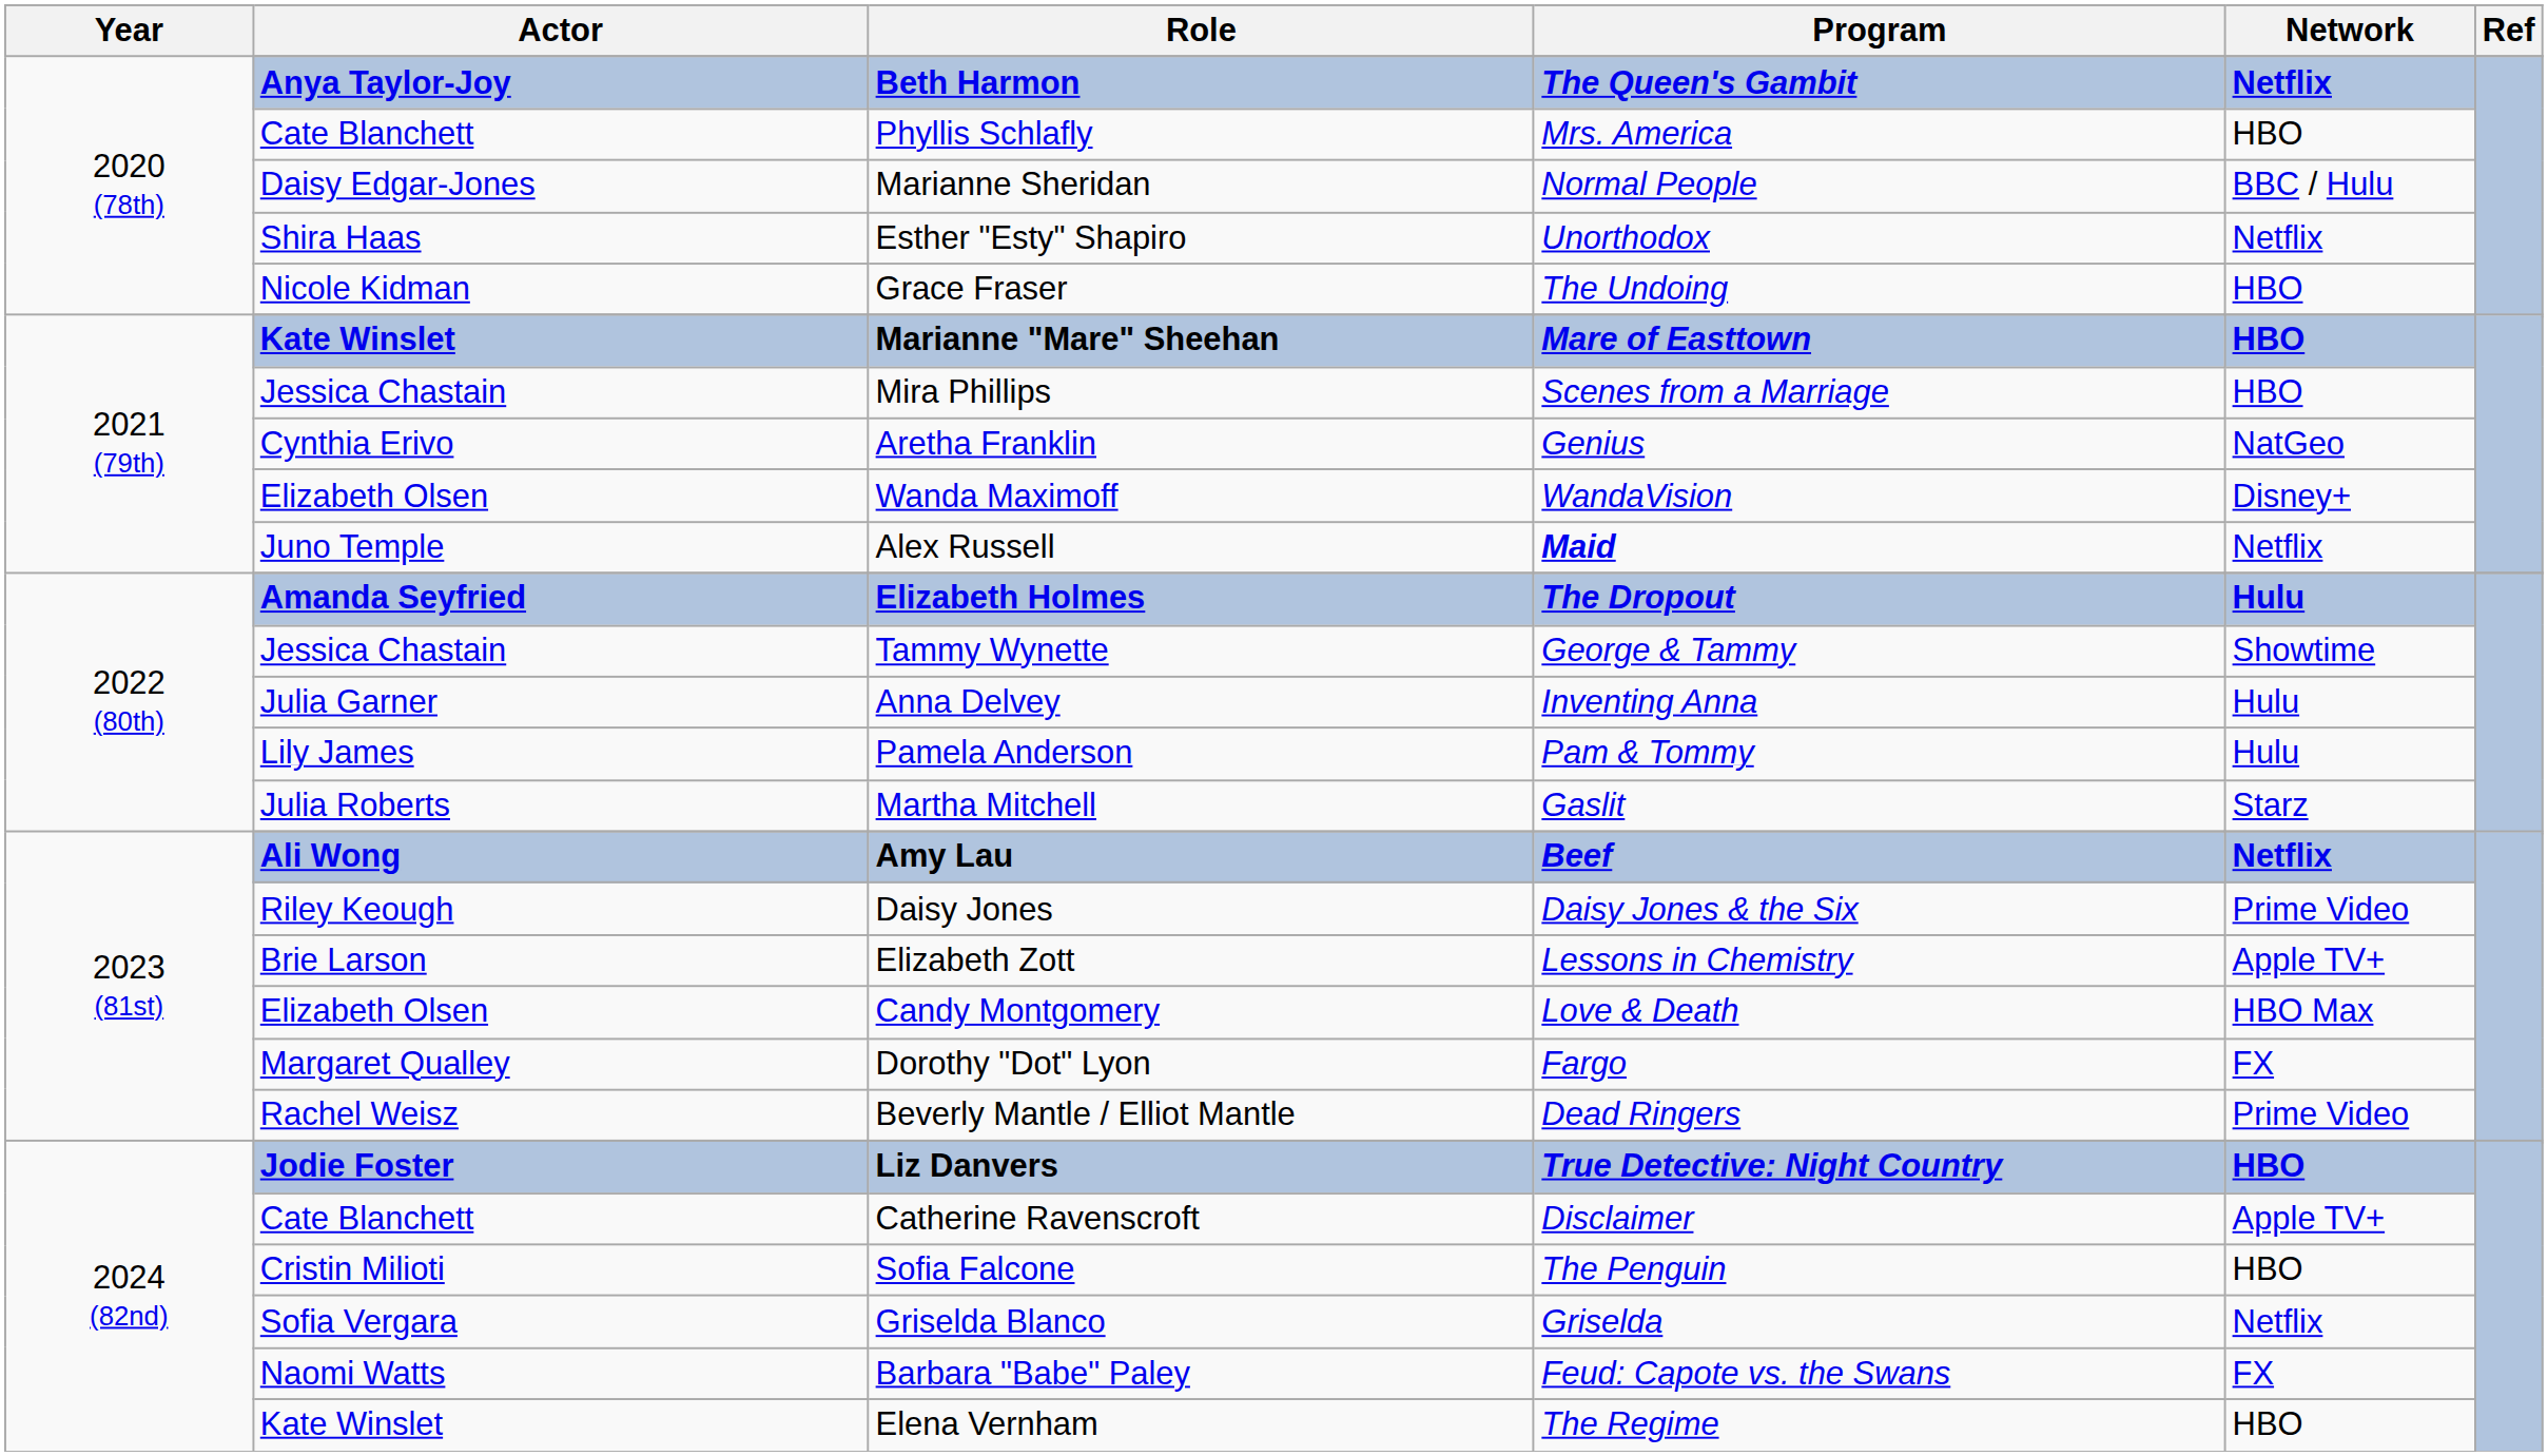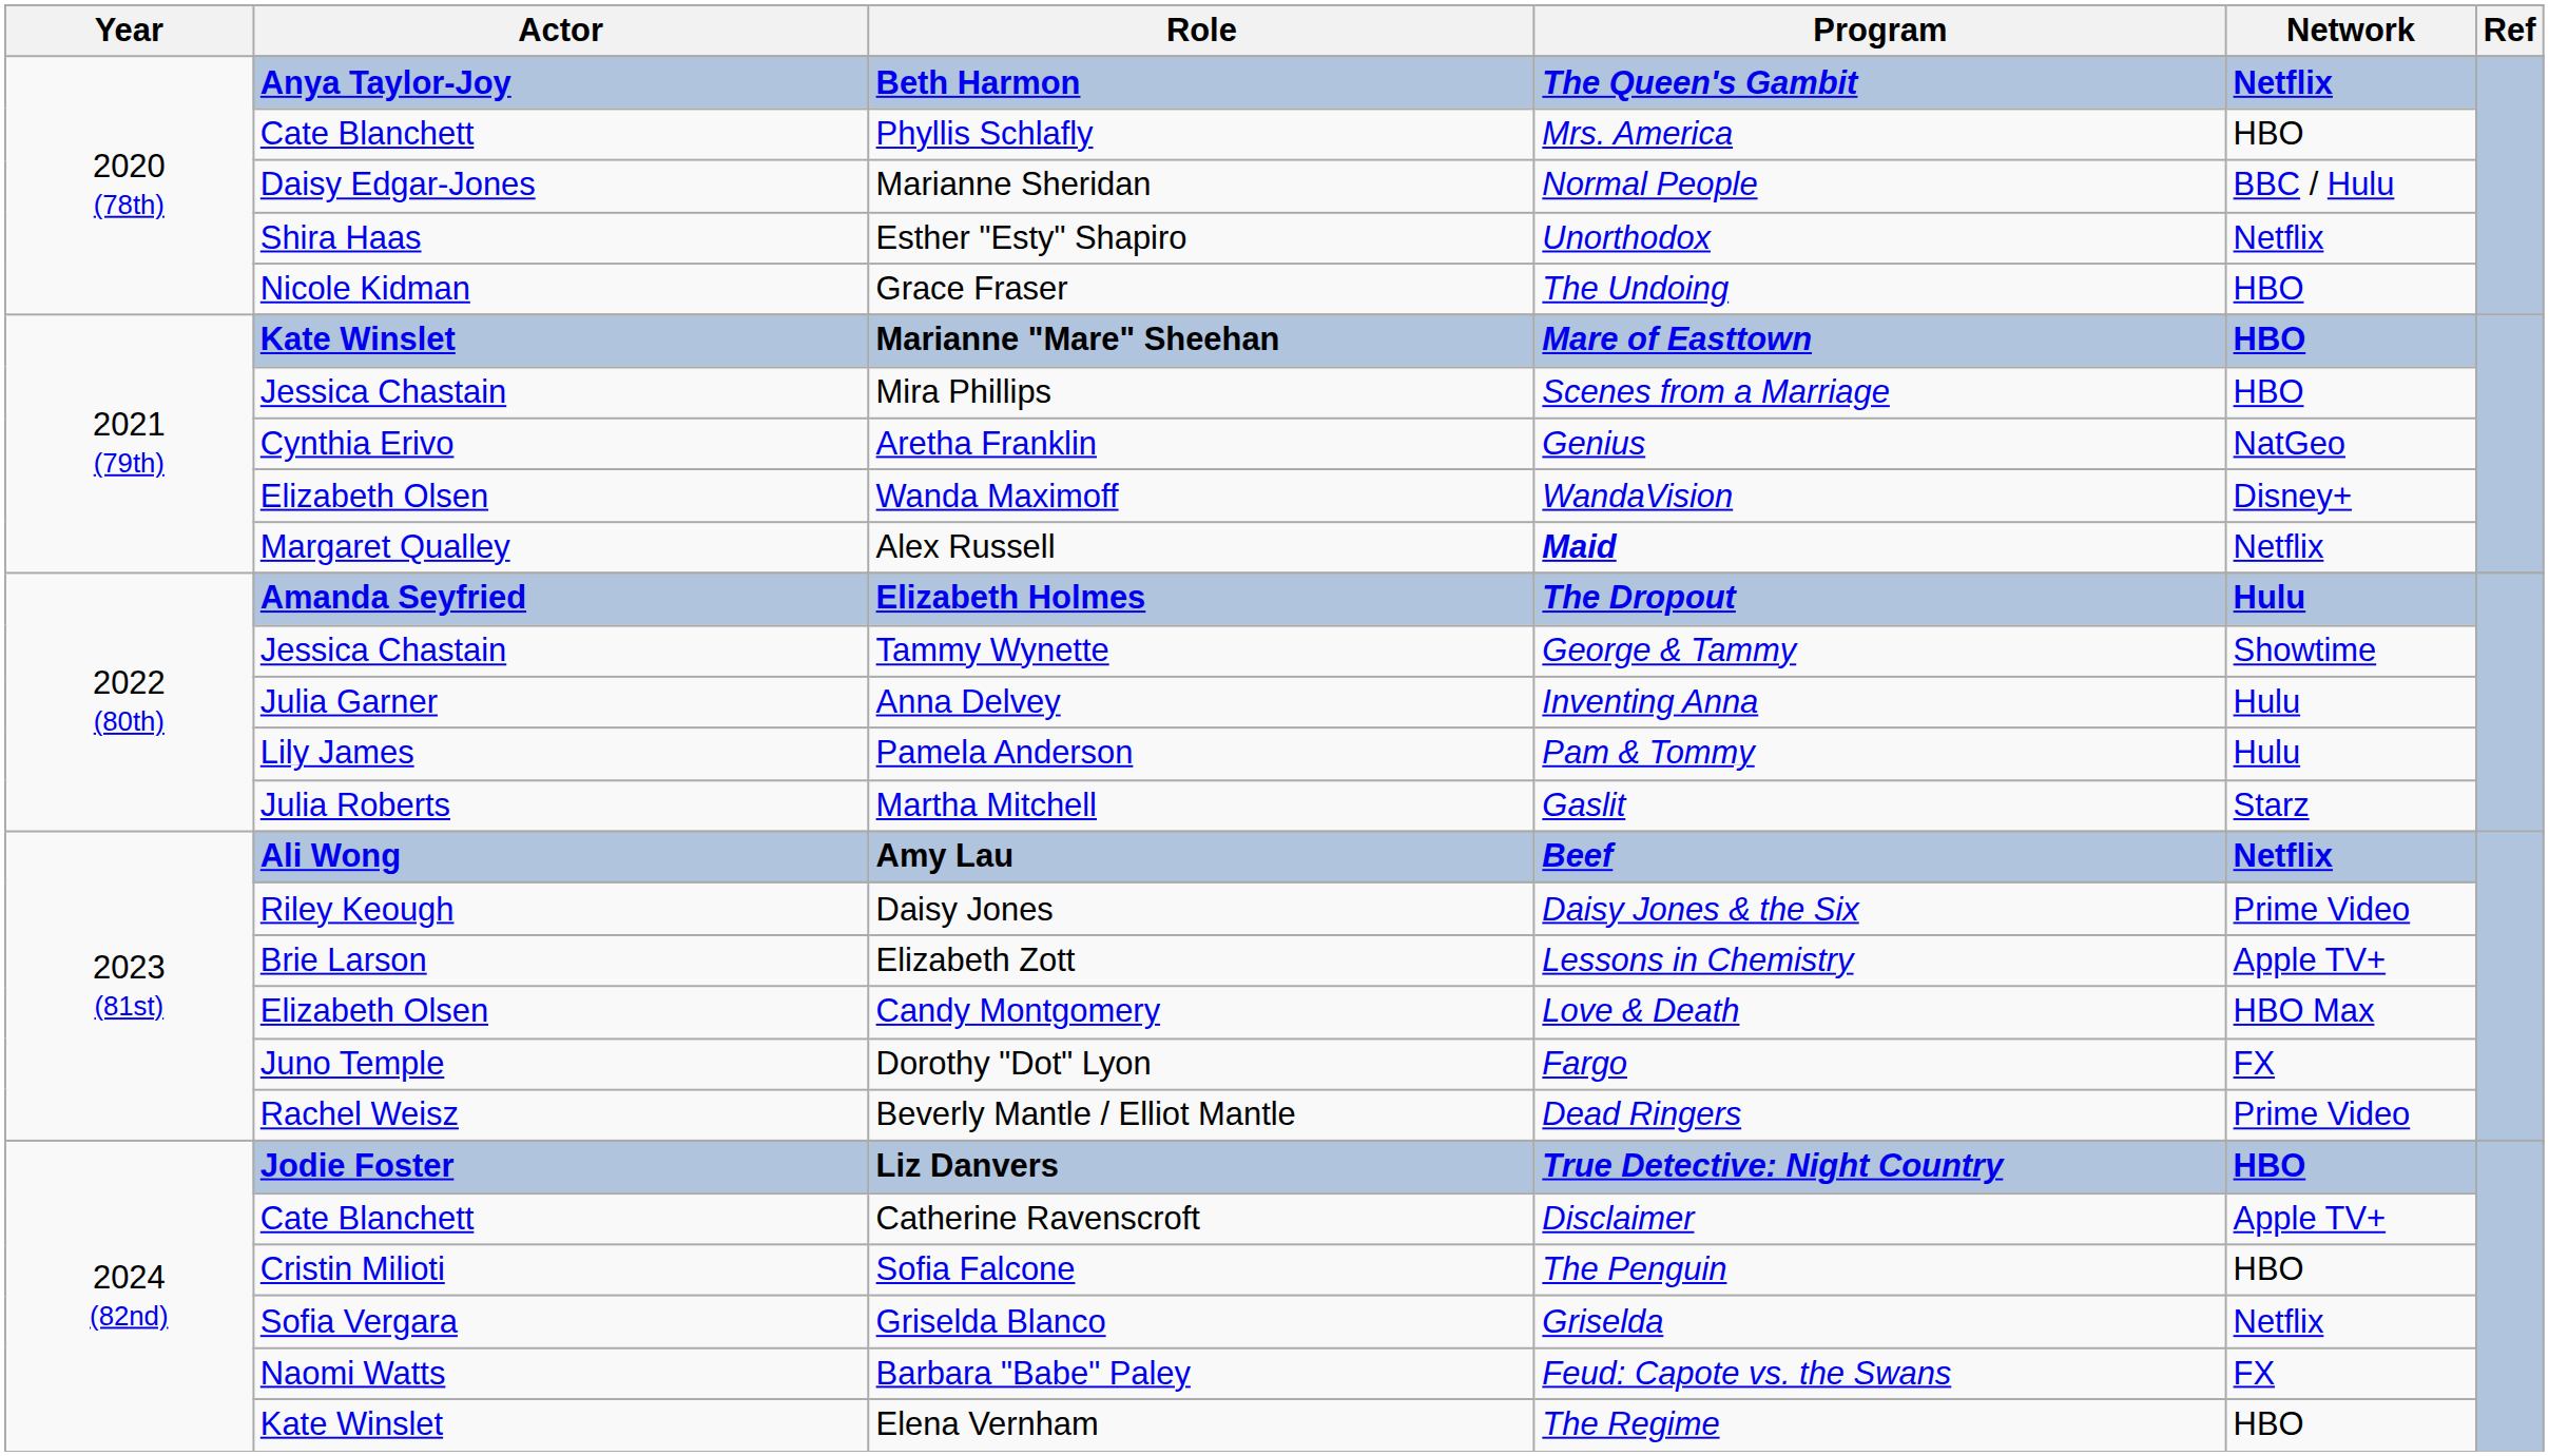 <table class="wikitable">
 <tr>
 <th style="width:10%;">Year</th>
 <th style="width:25%;">Actor</th>
 <th style="width:27%;">Role</th>
 <th style="width:28%;">Program</th>
 <th style="width:12%;">Network</th>
 <th style="width:3%;">Ref</th>
 </tr>
 <tr>
 <td rowspan="6" style="text-align:center;">2020 <br><small><a href='#'>(78th)</a></small></td>
 </tr>
 <tr style="background:#B0C4DE;">
 <td><strong><a href='#'>Anya Taylor-Joy</a> </strong></td>
 <td><strong><a href='#'>Beth Harmon</a></strong></td>
 <td><strong><em><a href='#'>The Queen's Gambit</a></em></strong></td>
 <td><strong><a href='#'>Netflix</a></strong></td>
 <td rowspan=6></td>
 </tr>
 <tr>
 <td><a href='#'>Cate Blanchett</a></td>
 <td><a href='#'>Phyllis Schlafly</a></td>
 <td><em><a href='#'>Mrs. America</a></em></td>
 <td>HBO</td>
 </tr>
 <tr>
 <td><a href='#'>Daisy Edgar-Jones</a></td>
 <td>Marianne Sheridan</td>
 <td><em><a href='#'>Normal People</a></em></td>
 <td><a href='#'>BBC</a> / <a href='#'>Hulu</a></td>
 </tr>
 <tr>
 <td><a href='#'>Shira Haas</a></td>
 <td>Esther "Esty" Shapiro</td>
 <td><em><a href='#'>Unorthodox</a></em></td>
 <td><a href='#'>Netflix</a></td>
 </tr>
 <tr>
 <td><a href='#'>Nicole Kidman</a></td>
 <td>Grace Fraser</td>
 <td><em><a href='#'>The Undoing</a></em></td>
 <td><a href='#'>HBO</a></td>
 </tr>
 <tr>
 <td rowspan="6" style="text-align:center;">2021 <br><small><a href='#'>(79th)</a></small></td>
 </tr>
 <tr style="background:#B0C4DE;">
 <td><strong><a href='#'>Kate Winslet</a> </strong></td>
 <td><strong>Marianne "Mare" Sheehan</strong></td>
 <td><strong><em><a href='#'>Mare of Easttown</a></em></strong></td>
 <td><strong><a href='#'>HBO</a></strong></td>
 <td rowspan="5"></td>
 </tr>
 <tr>
 <td><a href='#'>Jessica Chastain</a></td>
 <td>Mira Phillips</td>
 <td><em><a href='#'>Scenes from a Marriage</a></em></td>
 <td><a href='#'>HBO</a></td>
 </tr>
 <tr>
 <td><a href='#'>Cynthia Erivo</a></td>
 <td><a href='#'>Aretha Franklin</a></td>
 <td><em><a href='#'>Genius</a></em></td>
 <td><a href='#'>NatGeo</a></td>
 </tr>
 <tr>
 <td><a href='#'>Elizabeth Olsen</a></td>
 <td><a href='#'>Wanda Maximoff</a></td>
 <td><em><a href='#'>WandaVision</a></em></td>
 <td><a href='#'>Disney+</a></td>
 </tr>
 <tr>
-<td><a href='#'>Juno Temple</a></td>
+<td><a href='#'>Margaret Qualley</a></td>
 <td>Alex Russell</td>
 <td><strong><em><a href='#'>Maid</a></em></strong></td>
 <td><a href='#'>Netflix</a></td>
 </tr>
 <tr>
 <td rowspan="6" style="text-align:center;">2022 <br> <small><a href='#'>(80th)</a></small></td>
 </tr>
 <tr style="background:#B0C4DE;">
 <td><strong><a href='#'>Amanda Seyfried</a> </strong></td>
 <td><strong><a href='#'>Elizabeth Holmes</a></strong></td>
 <td><strong><em><a href='#'>The Dropout</a></em></strong></td>
 <td><strong><a href='#'>Hulu</a></strong></td>
 <td rowspan="6"></td>
 </tr>
 <tr>
 <td><a href='#'>Jessica Chastain</a></td>
 <td><a href='#'>Tammy Wynette</a></td>
 <td><em><a href='#'>George & Tammy</a></em></td>
 <td><a href='#'>Showtime</a></td>
 </tr>
 <tr>
 <td><a href='#'>Julia Garner</a></td>
 <td><a href='#'>Anna Delvey</a></td>
 <td><em><a href='#'>Inventing Anna</a></em></td>
 <td><a href='#'>Hulu</a></td>
 </tr>
 <tr>
 <td><a href='#'>Lily James</a></td>
 <td><a href='#'>Pamela Anderson</a></td>
 <td><em><a href='#'>Pam & Tommy</a></em></td>
 <td><a href='#'>Hulu</a></td>
 </tr>
 <tr>
 <td><a href='#'>Julia Roberts</a></td>
 <td><a href='#'>Martha Mitchell</a></td>
 <td><em><a href='#'>Gaslit</a></em></td>
 <td><a href='#'>Starz</a></td>
 </tr>
 <tr>
 <td rowspan="7" style="text-align:center">2023 <br><small><a href='#'>(81st)</a></small></td>
 </tr>
 <tr style="background:#B0C4DE;">
 <td><strong><a href='#'>Ali Wong</a> </strong></td>
 <td><strong>Amy Lau</strong></td>
 <td><strong><em><a href='#'>Beef</a></em></strong></td>
 <td><strong><a href='#'>Netflix</a></strong></td>
 <td rowspan="7"></td>
 </tr>
 <tr>
 <td><a href='#'>Riley Keough</a></td>
 <td>Daisy Jones</td>
 <td><em><a href='#'>Daisy Jones & the Six</a></em></td>
 <td><a href='#'>Prime Video</a></td>
 </tr>
 <tr>
 <td><a href='#'>Brie Larson</a></td>
 <td>Elizabeth Zott</td>
 <td><em><a href='#'>Lessons in Chemistry</a></em></td>
 <td><a href='#'>Apple TV+</a></td>
 </tr>
 <tr>
 <td><a href='#'>Elizabeth Olsen</a></td>
 <td><a href='#'>Candy Montgomery</a></td>
 <td><em><a href='#'>Love & Death</a></em></td>
 <td><a href='#'>HBO Max</a></td>
 </tr>
 <tr>
-<td><a href='#'>Margaret Qualley</a></td>
+<td><a href='#'>Juno Temple</a></td>
 <td>Dorothy "Dot" Lyon</td>
 <td><em><a href='#'>Fargo</a></em></td>
 <td><a href='#'>FX</a></td>
 </tr>
 <tr>
 <td><a href='#'>Rachel Weisz</a></td>
 <td>Beverly Mantle / Elliot Mantle</td>
 <td><em><a href='#'>Dead Ringers</a></em></td>
 <td><a href='#'>Prime Video</a></td>
 </tr>
 <tr>
 <td rowspan="7" style="text-align:center">2024 <br><small><a href='#'>(82nd)</a></small></td>
 </tr>
 <tr style="background:#B0C4DE;">
 <td><strong><a href='#'>Jodie Foster</a> </strong></td>
 <td><strong>Liz Danvers</strong></td>
 <td><strong><em><a href='#'>True Detective: Night Country</a></em></strong></td>
 <td><strong><a href='#'>HBO</a></strong></td>
 <td rowspan="7"></td>
 </tr>
 <tr>
 <td><a href='#'>Cate Blanchett</a></td>
 <td>Catherine Ravenscroft</td>
 <td><em><a href='#'>Disclaimer</a></em></td>
 <td><a href='#'>Apple TV+</a></td>
 </tr>
 <tr>
 <td><a href='#'>Cristin Milioti</a></td>
 <td><a href='#'>Sofia Falcone</a></td>
 <td><em><a href='#'>The Penguin</a></em></td>
 <td>HBO</td>
 </tr>
 <tr>
 <td><a href='#'>Sofia Vergara</a></td>
 <td><a href='#'>Griselda Blanco</a></td>
 <td><em><a href='#'>Griselda</a></em></td>
 <td><a href='#'>Netflix</a></td>
 </tr>
 <tr>
 <td><a href='#'>Naomi Watts</a></td>
 <td><a href='#'>Barbara "Babe" Paley</a></td>
 <td><em><a href='#'>Feud: Capote vs. the Swans</a></em></td>
 <td><a href='#'>FX</a></td>
 </tr>
 <tr>
 <td><a href='#'>Kate Winslet</a></td>
 <td>Elena Vernham</td>
 <td><em><a href='#'>The Regime</a></em></td>
 <td>HBO</td>
 </tr>
 <tr>
 </tr>
 </table>
